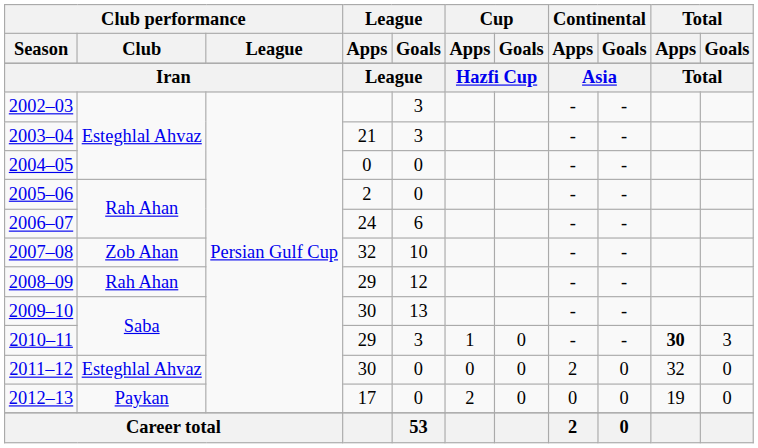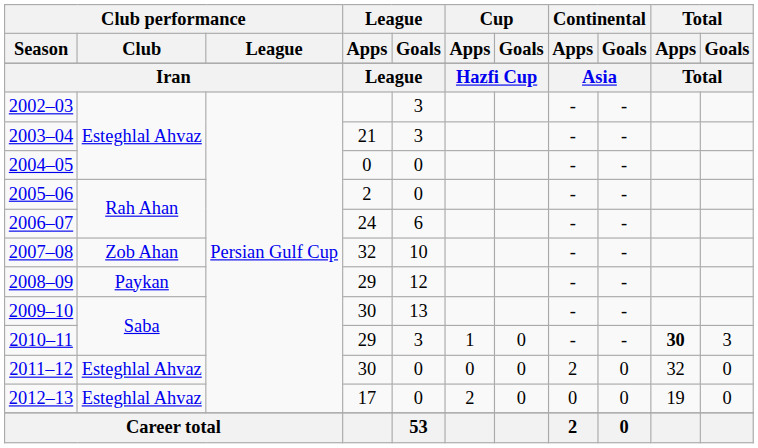 <table class="wikitable" style="text-align:center">
 <tr>
 <th colspan=3>Club performance</th>
 <th colspan=2>League</th>
 <th colspan=2>Cup</th>
 <th colspan=2>Continental</th>
 <th colspan=2>Total</th>
 </tr>
 <tr>
 <th>Season</th>
 <th>Club</th>
 <th>League</th>
 <th>Apps</th>
 <th>Goals</th>
 <th>Apps</th>
 <th>Goals</th>
 <th>Apps</th>
 <th>Goals</th>
 <th>Apps</th>
 <th>Goals</th>
 </tr>
 <tr>
 </tr>
 <tr>
 <th colspan=3>Iran</th>
 <th colspan=2>League</th>
 <th colspan=2><a href='#'>Hazfi Cup</a></th>
 <th colspan=2><a href='#'>Asia</a></th>
 <th colspan=2>Total</th>
 </tr>
 <tr>
 <td><a href='#'>2002–03</a></td>
 <td rowspan="3"><a href='#'>Esteghlal Ahvaz</a></td>
 <td rowspan="11"><a href='#'>Persian Gulf Cup</a></td>
 <td></td>
 <td>3</td>
 <td></td>
 <td></td>
 <td>-</td>
 <td>-</td>
 <td></td>
 <td></td>
 </tr>
 <tr>
 <td><a href='#'>2003–04</a></td>
 <td>21</td>
 <td>3</td>
 <td></td>
 <td></td>
 <td>-</td>
 <td>-</td>
 <td></td>
 <td></td>
 </tr>
 <tr>
 <td><a href='#'>2004–05</a></td>
 <td>0</td>
 <td>0</td>
 <td></td>
 <td></td>
 <td>-</td>
 <td>-</td>
 <td></td>
 <td></td>
 </tr>
 <tr>
 <td><a href='#'>2005–06</a></td>
 <td rowspan="2"><a href='#'>Rah Ahan</a></td>
 <td>2</td>
 <td>0</td>
 <td></td>
 <td></td>
 <td>-</td>
 <td>-</td>
 <td></td>
 <td></td>
 </tr>
 <tr>
 <td><a href='#'>2006–07</a></td>
 <td>24</td>
 <td>6</td>
 <td></td>
 <td></td>
 <td>-</td>
 <td>-</td>
 <td></td>
 <td></td>
 </tr>
 <tr>
 <td><a href='#'>2007–08</a></td>
 <td rowspan="1"><a href='#'>Zob Ahan</a></td>
 <td>32</td>
 <td>10</td>
 <td></td>
 <td></td>
 <td>-</td>
 <td>-</td>
 <td></td>
 <td></td>
 </tr>
 <tr>
 <td><a href='#'>2008–09</a></td>
-<td rowspan="1"><a href='#'>Rah Ahan</a></td>
+<td rowspan="1"><a href='#'>Paykan</a></td>
 <td>29</td>
 <td>12</td>
 <td></td>
 <td></td>
 <td>-</td>
 <td>-</td>
 <td></td>
 <td></td>
 </tr>
 <tr>
 <td><a href='#'>2009–10</a></td>
 <td rowspan="2"><a href='#'>Saba</a></td>
 <td>30</td>
 <td>13</td>
 <td></td>
 <td></td>
 <td>-</td>
 <td>-</td>
 <td></td>
 <td></td>
 </tr>
 <tr>
 <td><a href='#'>2010–11</a></td>
 <td>29</td>
 <td>3</td>
 <td>1</td>
 <td>0</td>
 <td>-</td>
 <td>-</td>
 <td><strong>30</strong></td>
 <td>3</td>
 </tr>
 <tr>
 <td><a href='#'>2011–12</a></td>
 <td rowspan="1"><a href='#'>Esteghlal Ahvaz</a></td>
 <td>30</td>
 <td>0</td>
 <td>0</td>
 <td>0</td>
 <td>2</td>
 <td>0</td>
 <td>32</td>
 <td>0</td>
 </tr>
 <tr>
 <td><a href='#'>2012–13</a></td>
-<td rowspan="1"><a href='#'>Paykan</a></td>
+<td rowspan="1"><a href='#'>Esteghlal Ahvaz</a></td>
 <td>17</td>
 <td>0</td>
 <td>2</td>
 <td>0</td>
 <td>0</td>
 <td>0</td>
 <td>19</td>
 <td>0</td>
 </tr>
 <tr>
 </tr>
 <tr>
 <th colspan=3>Career total</th>
 <th></th>
 <th>53</th>
 <th></th>
 <th></th>
 <th>2</th>
 <th>0</th>
 <th></th>
 <th></th>
 </tr>
 </table>
